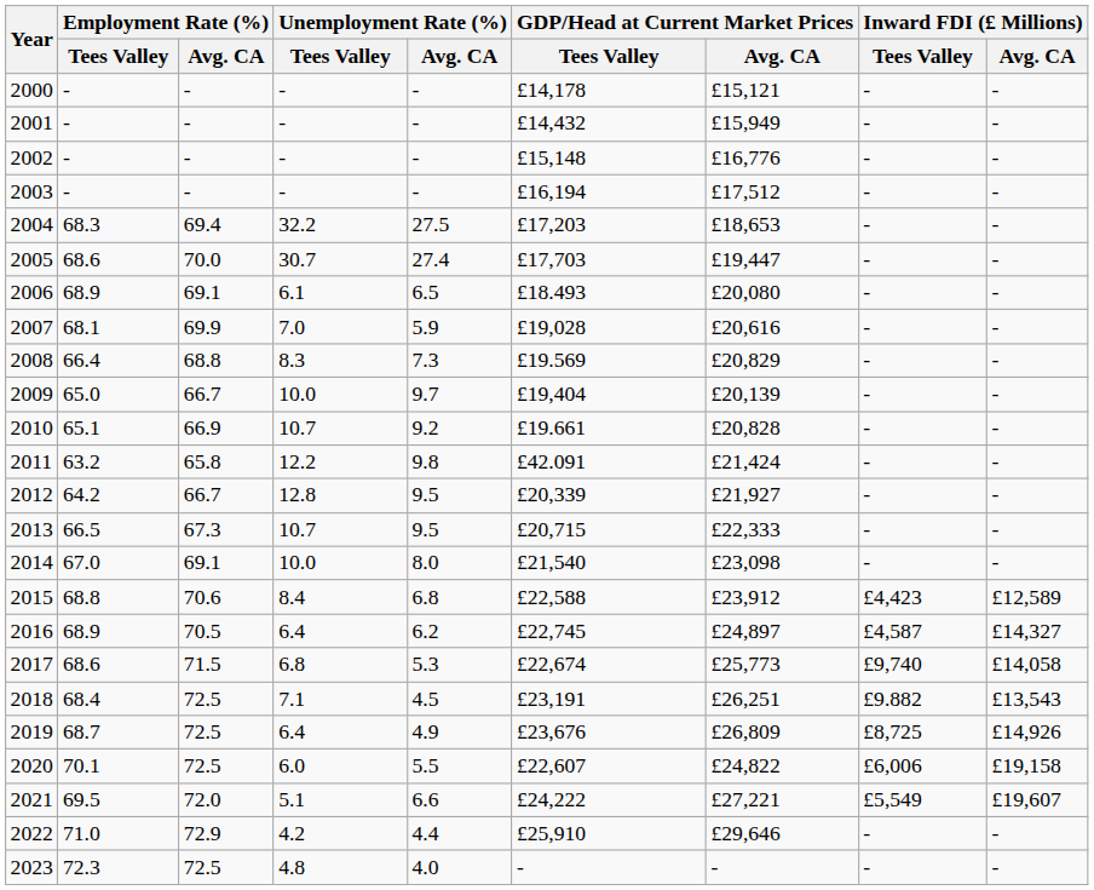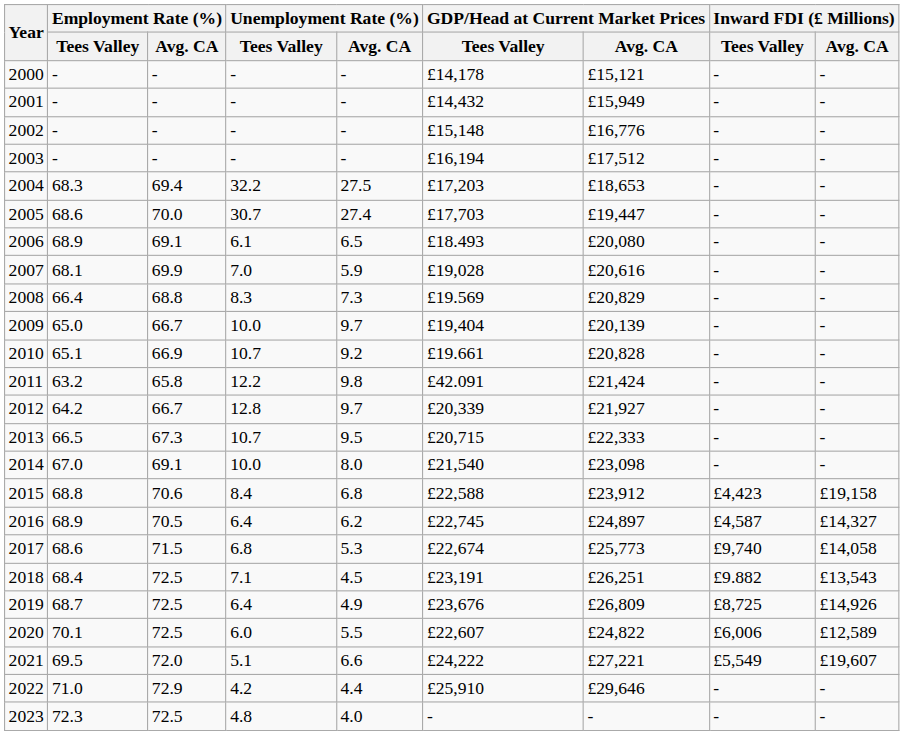 <table class="wikitable sortable">
 <tr>
 <th rowspan="2">Year</th>
 <th colspan="2">Employment Rate (%)</th>
 <th colspan="2">Unemployment Rate (%)</th>
 <th colspan="2">GDP/Head at Current Market Prices</th>
 <th colspan="2">Inward FDI (£ Millions)</th>
 </tr>
 <tr>
 <th>Tees Valley</th>
 <th>Avg. CA</th>
 <th>Tees Valley</th>
 <th>Avg. CA</th>
 <th>Tees Valley</th>
 <th>Avg. CA</th>
 <th>Tees Valley</th>
 <th>Avg. CA</th>
 </tr>
 <tr>
 <td>2000</td>
 <td>-</td>
 <td>-</td>
 <td>-</td>
 <td>-</td>
 <td>£14,178</td>
 <td>£15,121</td>
 <td>-</td>
 <td>-</td>
 </tr>
 <tr>
 <td>2001</td>
 <td>-</td>
 <td>-</td>
 <td>-</td>
 <td>-</td>
 <td>£14,432</td>
 <td>£15,949</td>
 <td>-</td>
 <td>-</td>
 </tr>
 <tr>
 <td>2002</td>
 <td>-</td>
 <td>-</td>
 <td>-</td>
 <td>-</td>
 <td>£15,148</td>
 <td>£16,776</td>
 <td>-</td>
 <td>-</td>
 </tr>
 <tr>
 <td>2003</td>
 <td>-</td>
 <td>-</td>
 <td>-</td>
 <td>-</td>
 <td>£16,194</td>
 <td>£17,512</td>
 <td>-</td>
 <td>-</td>
 </tr>
 <tr>
 <td>2004</td>
 <td>68.3</td>
 <td>69.4</td>
 <td>32.2</td>
 <td>27.5</td>
 <td>£17,203</td>
 <td>£18,653</td>
 <td>-</td>
 <td>-</td>
 </tr>
 <tr>
 <td>2005</td>
 <td>68.6</td>
 <td>70.0</td>
 <td>30.7</td>
 <td>27.4</td>
 <td>£17,703</td>
 <td>£19,447</td>
 <td>-</td>
 <td>-</td>
 </tr>
 <tr>
 <td>2006</td>
 <td>68.9</td>
 <td>69.1</td>
 <td>6.1</td>
 <td>6.5</td>
 <td>£18.493</td>
 <td>£20,080</td>
 <td>-</td>
 <td>-</td>
 </tr>
 <tr>
 <td>2007</td>
 <td>68.1</td>
 <td>69.9</td>
 <td>7.0</td>
 <td>5.9</td>
 <td>£19,028</td>
 <td>£20,616</td>
 <td>-</td>
 <td>-</td>
 </tr>
 <tr>
 <td>2008</td>
 <td>66.4</td>
 <td>68.8</td>
 <td>8.3</td>
 <td>7.3</td>
 <td>£19.569</td>
 <td>£20,829</td>
 <td>-</td>
 <td>-</td>
 </tr>
 <tr>
 <td>2009</td>
 <td>65.0</td>
 <td>66.7</td>
 <td>10.0</td>
 <td>9.7</td>
 <td>£19,404</td>
 <td>£20,139</td>
 <td>-</td>
 <td>-</td>
 </tr>
 <tr>
 <td>2010</td>
 <td>65.1</td>
 <td>66.9</td>
 <td>10.7</td>
 <td>9.2</td>
 <td>£19.661</td>
 <td>£20,828</td>
 <td>-</td>
 <td>-</td>
 </tr>
 <tr>
 <td>2011</td>
 <td>63.2</td>
 <td>65.8</td>
 <td>12.2</td>
 <td>9.8</td>
 <td>£42.091</td>
 <td>£21,424</td>
 <td>-</td>
 <td>-</td>
 </tr>
 <tr>
 <td>2012</td>
 <td>64.2</td>
 <td>66.7</td>
 <td>12.8</td>
-<td>9.5</td>
+<td>9.7</td>
 <td>£20,339</td>
 <td>£21,927</td>
 <td>-</td>
 <td>-</td>
 </tr>
 <tr>
 <td>2013</td>
 <td>66.5</td>
 <td>67.3</td>
 <td>10.7</td>
 <td>9.5</td>
 <td>£20,715</td>
 <td>£22,333</td>
 <td>-</td>
 <td>-</td>
 </tr>
 <tr>
 <td>2014</td>
 <td>67.0</td>
 <td>69.1</td>
 <td>10.0</td>
 <td>8.0</td>
 <td>£21,540</td>
 <td>£23,098</td>
 <td>-</td>
 <td>-</td>
 </tr>
 <tr>
 <td>2015</td>
 <td>68.8</td>
 <td>70.6</td>
 <td>8.4</td>
 <td>6.8</td>
 <td>£22,588</td>
 <td>£23,912</td>
 <td>£4,423</td>
-<td>£12,589</td>
+<td>£19,158</td>
 </tr>
 <tr>
 <td>2016</td>
 <td>68.9</td>
 <td>70.5</td>
 <td>6.4</td>
 <td>6.2</td>
 <td>£22,745</td>
 <td>£24,897</td>
 <td>£4,587</td>
 <td>£14,327</td>
 </tr>
 <tr>
 <td>2017</td>
 <td>68.6</td>
 <td>71.5</td>
 <td>6.8</td>
 <td>5.3</td>
 <td>£22,674</td>
 <td>£25,773</td>
 <td>£9,740</td>
 <td>£14,058</td>
 </tr>
 <tr>
 <td>2018</td>
 <td>68.4</td>
 <td>72.5</td>
 <td>7.1</td>
 <td>4.5</td>
 <td>£23,191</td>
 <td>£26,251</td>
 <td>£9.882</td>
 <td>£13,543</td>
 </tr>
 <tr>
 <td>2019</td>
 <td>68.7</td>
 <td>72.5</td>
 <td>6.4</td>
 <td>4.9</td>
 <td>£23,676</td>
 <td>£26,809</td>
 <td>£8,725</td>
 <td>£14,926</td>
 </tr>
 <tr>
 <td>2020</td>
 <td>70.1</td>
 <td>72.5</td>
 <td>6.0</td>
 <td>5.5</td>
 <td>£22,607</td>
 <td>£24,822</td>
 <td>£6,006</td>
-<td>£19,158</td>
+<td>£12,589</td>
 </tr>
 <tr>
 <td>2021</td>
 <td>69.5</td>
 <td>72.0</td>
 <td>5.1</td>
 <td>6.6</td>
 <td>£24,222</td>
 <td>£27,221</td>
 <td>£5,549</td>
 <td>£19,607</td>
 </tr>
 <tr>
 <td>2022</td>
 <td>71.0</td>
 <td>72.9</td>
 <td>4.2</td>
 <td>4.4</td>
 <td>£25,910</td>
 <td>£29,646</td>
 <td>-</td>
 <td>-</td>
 </tr>
 <tr>
 <td>2023</td>
 <td>72.3</td>
 <td>72.5</td>
 <td>4.8</td>
 <td>4.0</td>
 <td>-</td>
 <td>-</td>
 <td>-</td>
 <td>-</td>
 </tr>
 </table>
